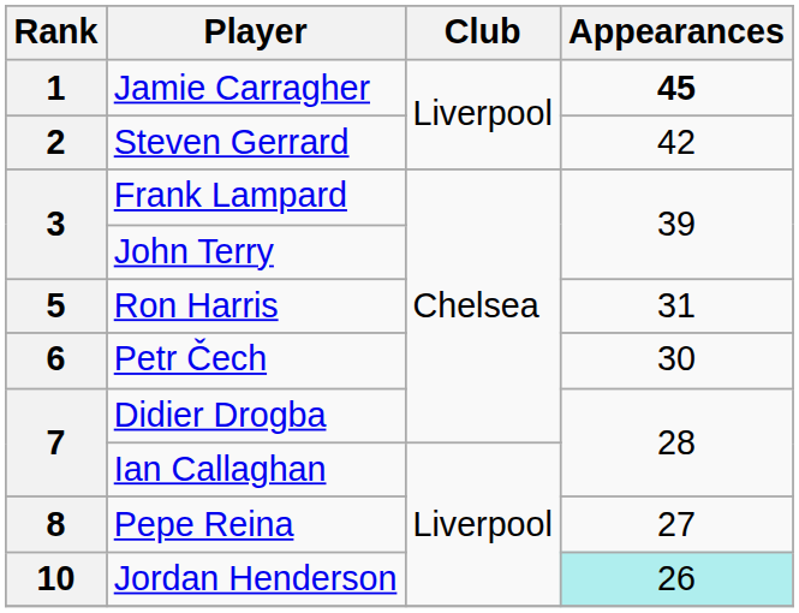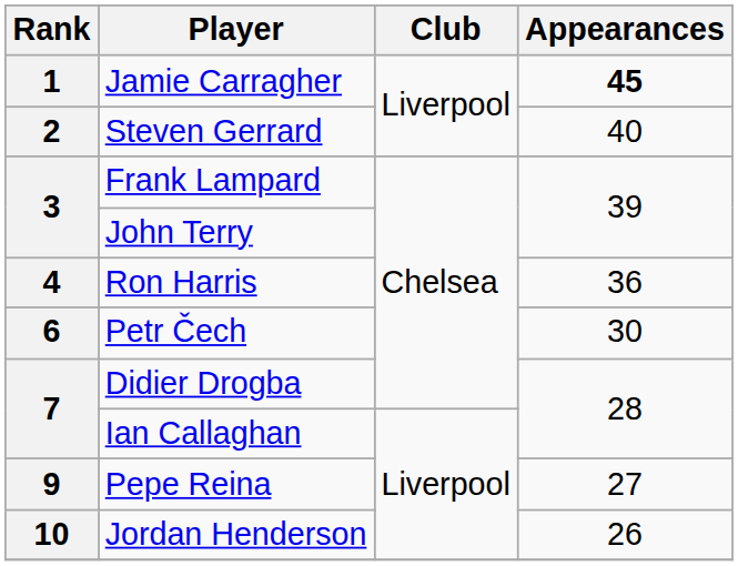 <table class="wikitable" style="text-align:center">
 <tr>
 <th>Rank</th>
 <th>Player</th>
 <th>Club</th>
 <th>Appearances</th>
 </tr>
 <tr>
 <th>1</th>
 <td align="left"> <a href='#'>Jamie Carragher</a></td>
 <td align="left" rowspan="2">Liverpool</td>
 <td><strong>45</strong></td>
 </tr>
 <tr>
 <th>2</th>
 <td align="left"> <a href='#'>Steven Gerrard</a></td>
-<td>42</td>
+<td>40</td>
 </tr>
 <tr>
 <th rowspan="2">3</th>
 <td align="left"> <a href='#'>Frank Lampard</a></td>
 <td align="left" rowspan="5">Chelsea</td>
 <td rowspan="2">39</td>
 </tr>
 <tr>
 <td align="left"> <a href='#'>John Terry</a></td>
 </tr>
 <tr>
-<th>5</th>
+<th>4</th>
 <td align="left"> <a href='#'>Ron Harris</a></td>
-<td>31</td>
+<td>36</td>
 </tr>
 <tr>
 <th>6</th>
 <td align="left"> <a href='#'>Petr Čech</a></td>
 <td>30</td>
 </tr>
 <tr>
 <th rowspan="2">7</th>
 <td align="left"> <a href='#'>Didier Drogba</a></td>
 <td rowspan="2">28</td>
 </tr>
 <tr>
 <td align="left"> <a href='#'>Ian Callaghan</a></td>
 <td align="left" rowspan="3">Liverpool</td>
 </tr>
 <tr>
-<th>8</th>
+<th>9</th>
 <td align="left"> <a href='#'>Pepe Reina</a></td>
 <td>27</td>
 </tr>
 <tr>
 <th>10</th>
 <td align="left"> <a href='#'>Jordan Henderson</a></td>
-<td style="background: paleturquoise;">26</td>
+<td>26</td>
 </tr>
 <tr>
 </tr>
 </table>
